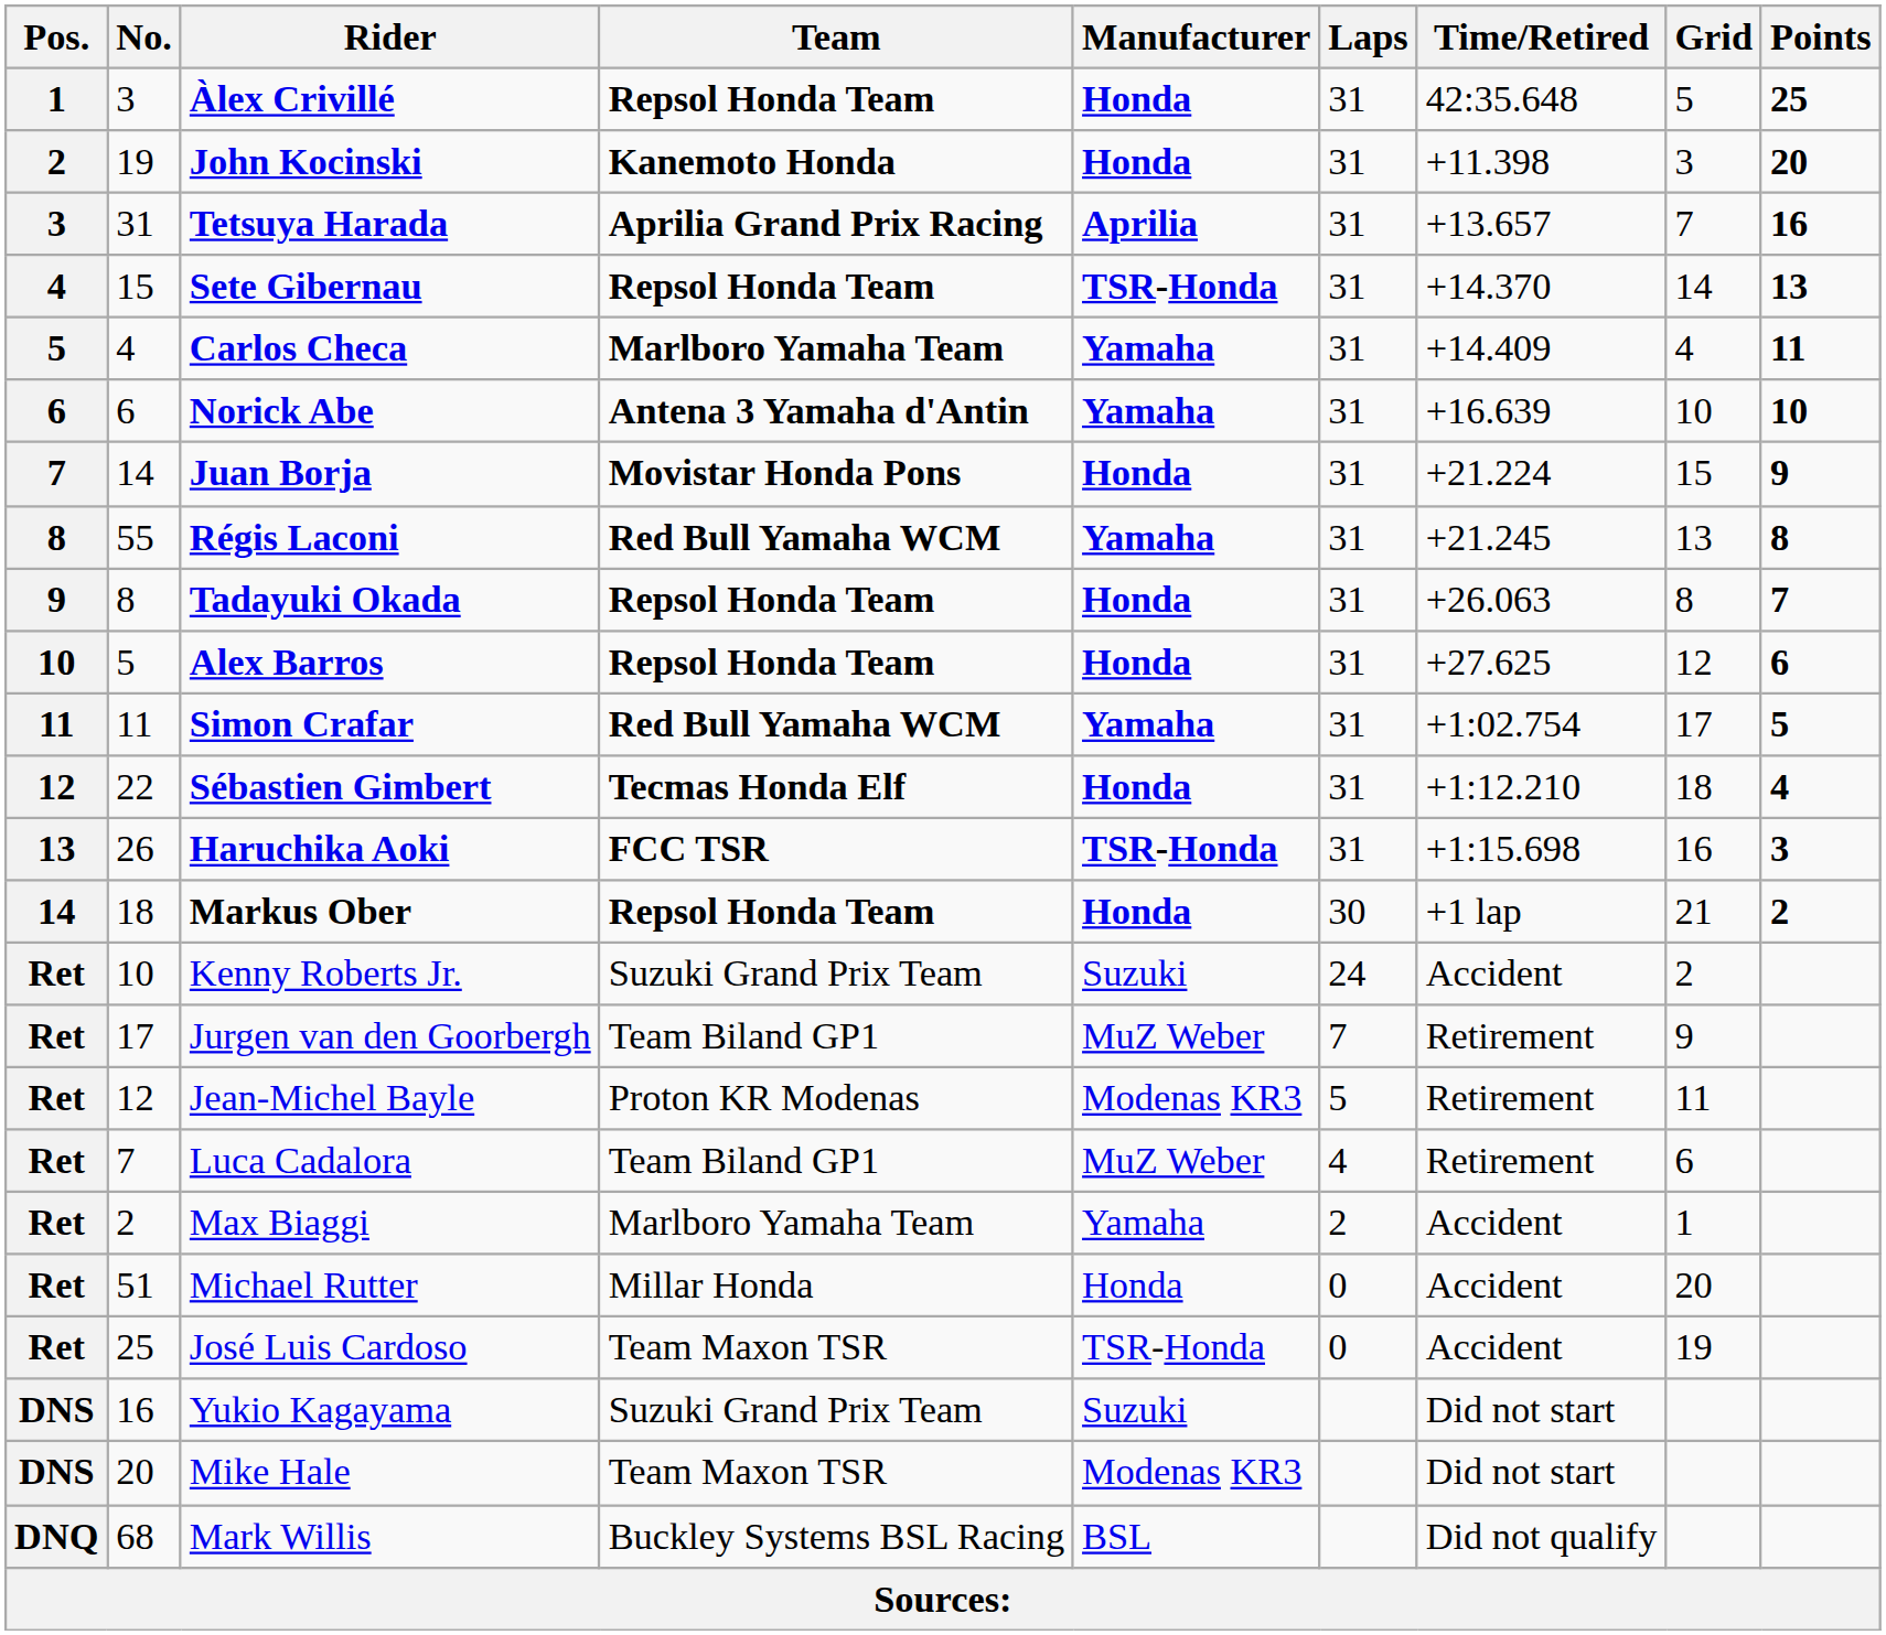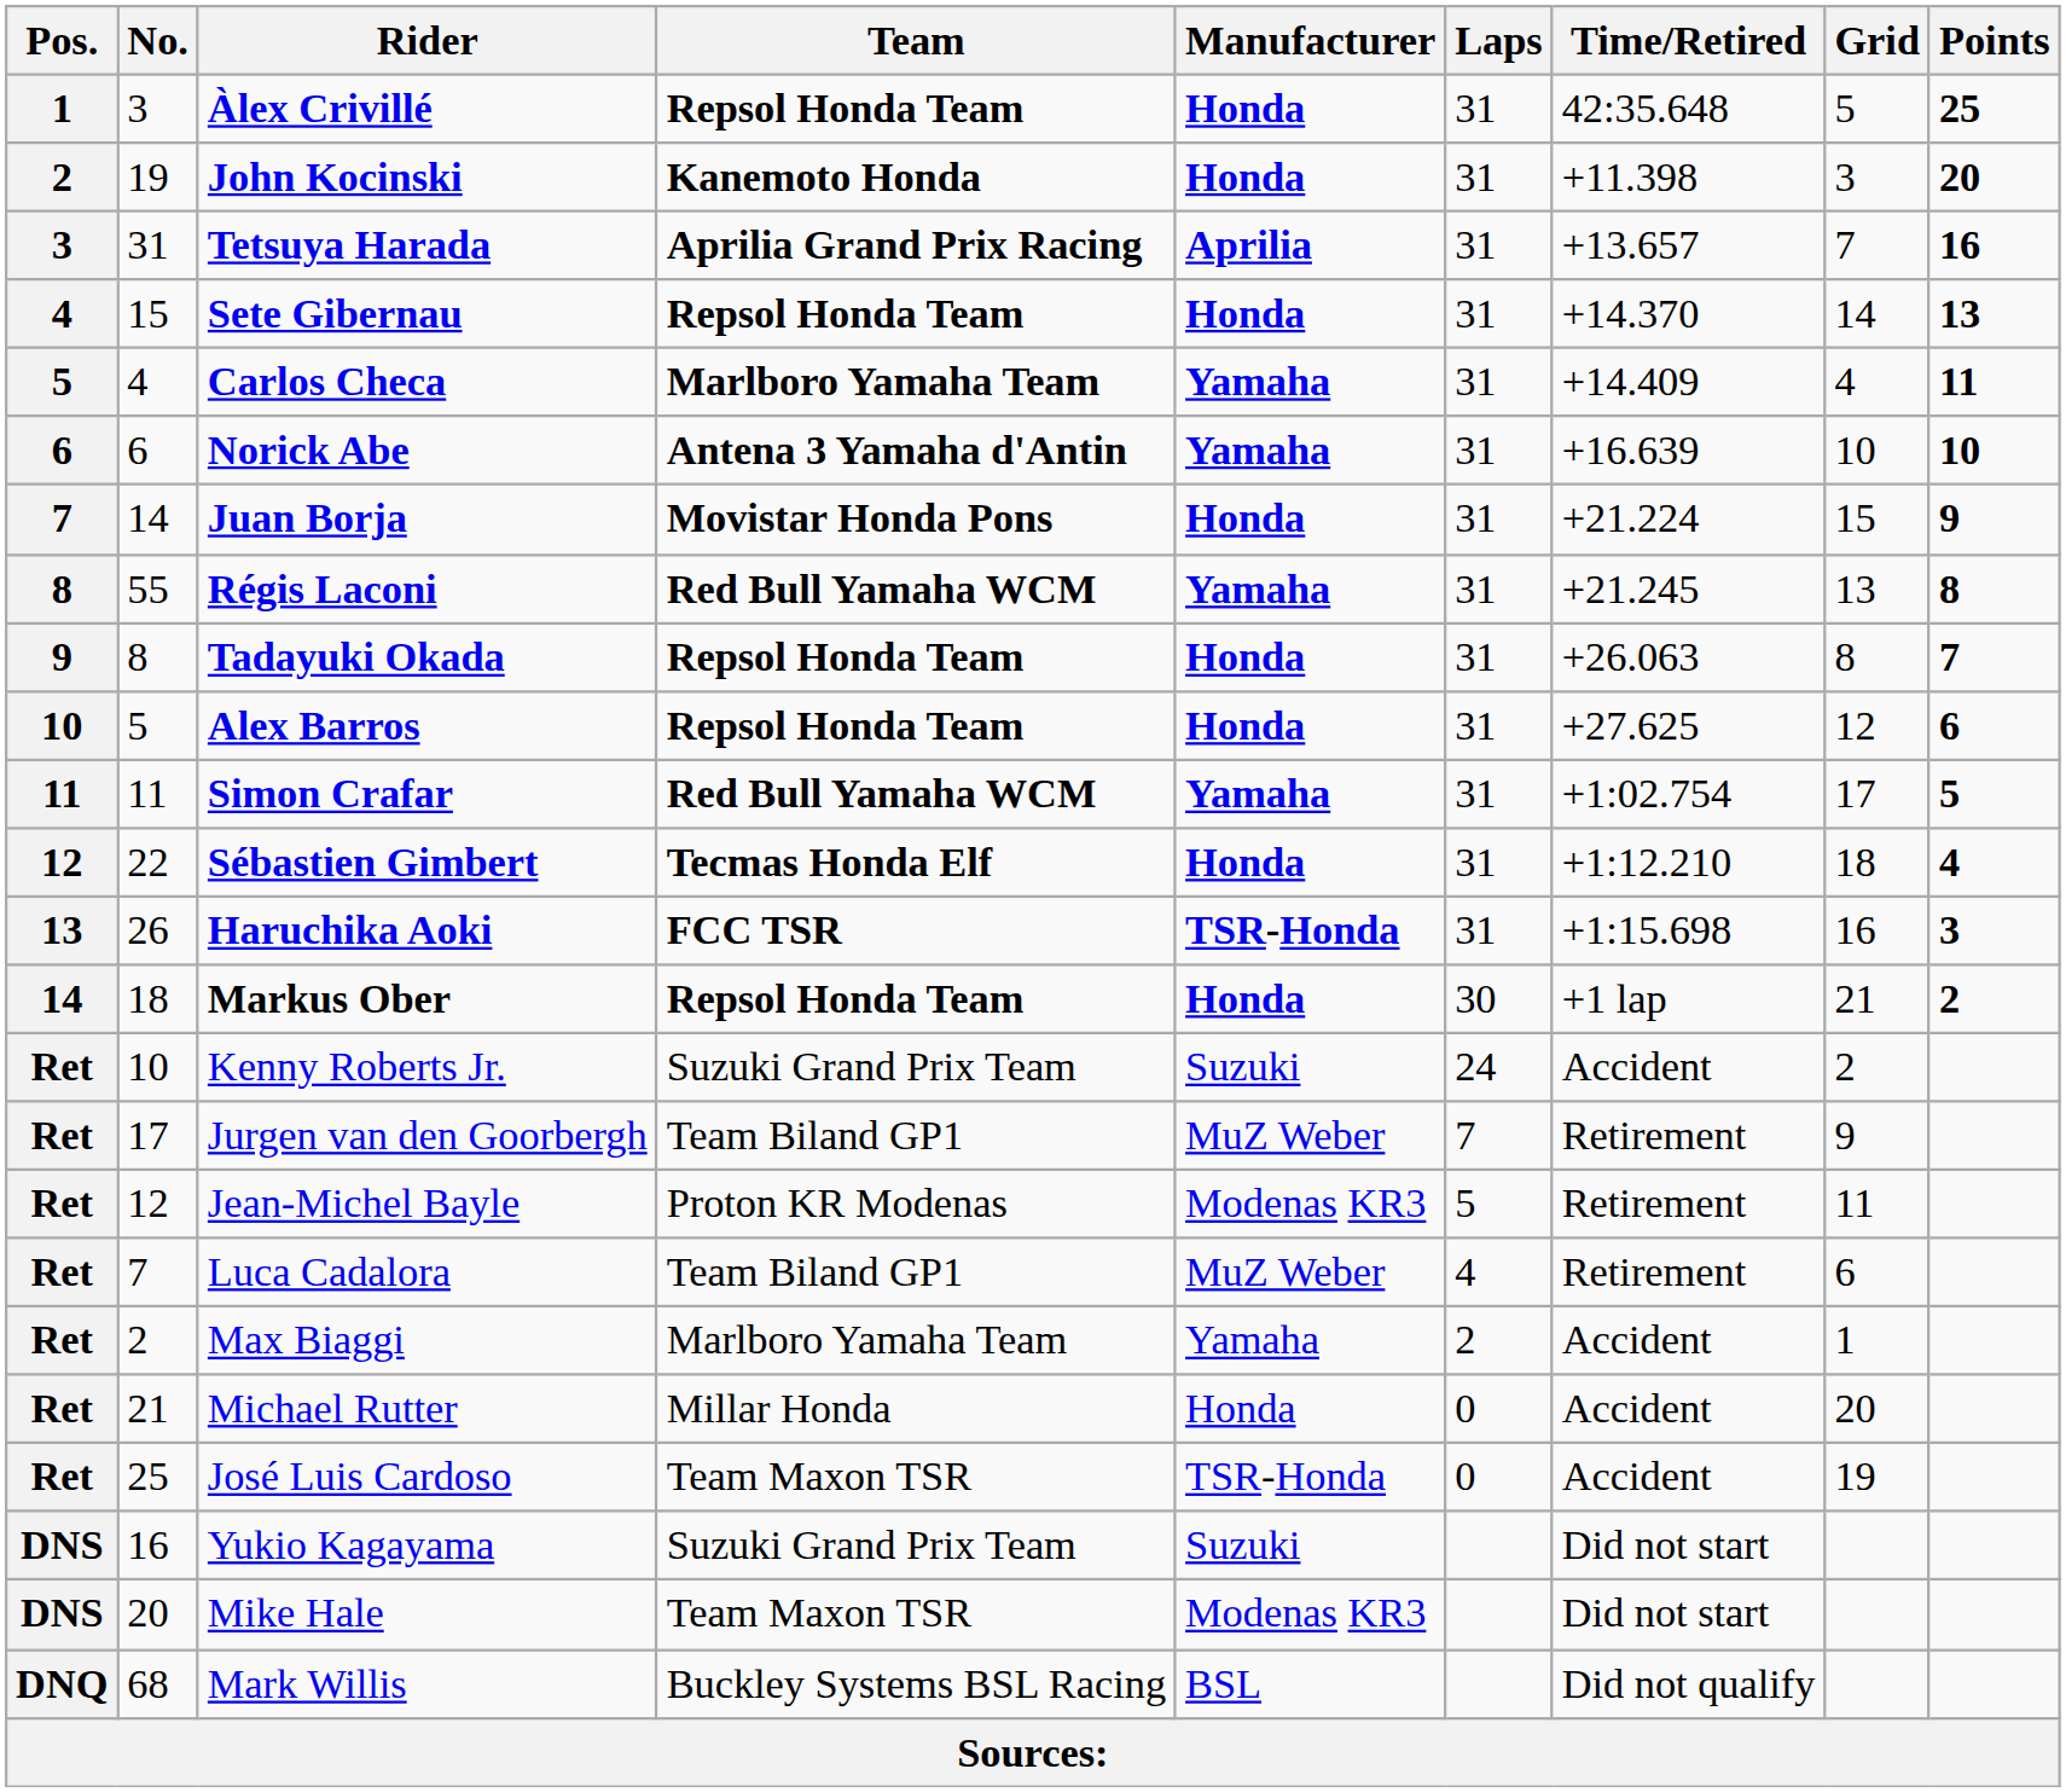 <table class="wikitable" style="font-size: 95%;">
 <tr>
 <th>Pos.</th>
 <th>No.</th>
 <th>Rider</th>
 <th>Team</th>
 <th>Manufacturer</th>
 <th>Laps</th>
 <th>Time/Retired</th>
 <th>Grid</th>
 <th>Points</th>
 </tr>
 <tr>
 <th>1</th>
 <td>3</td>
 <td> <strong><a href='#'>Àlex Crivillé</a></strong></td>
 <td><strong>Repsol Honda Team</strong></td>
 <td><strong><a href='#'>Honda</a></strong></td>
 <td>31</td>
 <td>42:35.648</td>
 <td>5</td>
 <td><strong>25</strong></td>
 </tr>
 <tr>
 <th>2</th>
 <td>19</td>
 <td> <strong><a href='#'>John Kocinski</a></strong></td>
 <td><strong>Kanemoto Honda</strong></td>
 <td><strong><a href='#'>Honda</a></strong></td>
 <td>31</td>
 <td>+11.398</td>
 <td>3</td>
 <td><strong>20</strong></td>
 </tr>
 <tr>
 <th>3</th>
 <td>31</td>
 <td> <strong><a href='#'>Tetsuya Harada</a></strong></td>
 <td><strong>Aprilia Grand Prix Racing</strong></td>
 <td><strong><a href='#'>Aprilia</a></strong></td>
 <td>31</td>
 <td>+13.657</td>
 <td>7</td>
 <td><strong>16</strong></td>
 </tr>
 <tr>
 <th>4</th>
 <td>15</td>
 <td> <strong><a href='#'>Sete Gibernau</a></strong></td>
 <td><strong>Repsol Honda Team</strong></td>
-<td><strong><a href='#'>TSR</a>-<a href='#'>Honda</a></strong></td>
+<td><strong><a href='#'>Honda</a></strong></td>
 <td>31</td>
 <td>+14.370</td>
 <td>14</td>
 <td><strong>13</strong></td>
 </tr>
 <tr>
 <th>5</th>
 <td>4</td>
 <td> <strong><a href='#'>Carlos Checa</a></strong></td>
 <td><strong>Marlboro Yamaha Team</strong></td>
 <td><strong><a href='#'>Yamaha</a></strong></td>
 <td>31</td>
 <td>+14.409</td>
 <td>4</td>
 <td><strong>11</strong></td>
 </tr>
 <tr>
 <th>6</th>
 <td>6</td>
 <td> <strong><a href='#'>Norick Abe</a></strong></td>
 <td><strong>Antena 3 Yamaha d'Antin</strong></td>
 <td><strong><a href='#'>Yamaha</a></strong></td>
 <td>31</td>
 <td>+16.639</td>
 <td>10</td>
 <td><strong>10</strong></td>
 </tr>
 <tr>
 <th>7</th>
 <td>14</td>
 <td> <strong><a href='#'>Juan Borja</a></strong></td>
 <td><strong>Movistar Honda Pons</strong></td>
 <td><strong><a href='#'>Honda</a></strong></td>
 <td>31</td>
 <td>+21.224</td>
 <td>15</td>
 <td><strong>9</strong></td>
 </tr>
 <tr>
 <th>8</th>
 <td>55</td>
 <td> <strong><a href='#'>Régis Laconi</a></strong></td>
 <td><strong>Red Bull Yamaha WCM</strong></td>
 <td><strong><a href='#'>Yamaha</a></strong></td>
 <td>31</td>
 <td>+21.245</td>
 <td>13</td>
 <td><strong>8</strong></td>
 </tr>
 <tr>
 <th>9</th>
 <td>8</td>
 <td> <strong><a href='#'>Tadayuki Okada</a></strong></td>
 <td><strong>Repsol Honda Team</strong></td>
 <td><strong><a href='#'>Honda</a></strong></td>
 <td>31</td>
 <td>+26.063</td>
 <td>8</td>
 <td><strong>7</strong></td>
 </tr>
 <tr>
 <th>10</th>
 <td>5</td>
 <td> <strong><a href='#'>Alex Barros</a></strong></td>
 <td><strong>Repsol Honda Team</strong></td>
 <td><strong><a href='#'>Honda</a></strong></td>
 <td>31</td>
 <td>+27.625</td>
 <td>12</td>
 <td><strong>6</strong></td>
 </tr>
 <tr>
 <th>11</th>
 <td>11</td>
 <td> <strong><a href='#'>Simon Crafar</a></strong></td>
 <td><strong>Red Bull Yamaha WCM</strong></td>
 <td><strong><a href='#'>Yamaha</a></strong></td>
 <td>31</td>
 <td>+1:02.754</td>
 <td>17</td>
 <td><strong>5</strong></td>
 </tr>
 <tr>
 <th>12</th>
 <td>22</td>
 <td> <strong><a href='#'>Sébastien Gimbert</a></strong></td>
 <td><strong>Tecmas Honda Elf</strong></td>
 <td><strong><a href='#'>Honda</a></strong></td>
 <td>31</td>
 <td>+1:12.210</td>
 <td>18</td>
 <td><strong>4</strong></td>
 </tr>
 <tr>
 <th>13</th>
 <td>26</td>
 <td> <strong><a href='#'>Haruchika Aoki</a></strong></td>
 <td><strong>FCC TSR</strong></td>
 <td><strong><a href='#'>TSR</a>-<a href='#'>Honda</a></strong></td>
 <td>31</td>
 <td>+1:15.698</td>
 <td>16</td>
 <td><strong>3</strong></td>
 </tr>
 <tr>
 <th>14</th>
 <td>18</td>
 <td> <strong>Markus Ober</strong></td>
 <td><strong>Repsol Honda Team</strong></td>
 <td><strong><a href='#'>Honda</a></strong></td>
 <td>30</td>
 <td>+1 lap</td>
 <td>21</td>
 <td><strong>2</strong></td>
 </tr>
 <tr>
 <th>Ret</th>
 <td>10</td>
 <td> <a href='#'>Kenny Roberts Jr.</a></td>
 <td>Suzuki Grand Prix Team</td>
 <td><a href='#'>Suzuki</a></td>
 <td>24</td>
 <td>Accident</td>
 <td>2</td>
 <td></td>
 </tr>
 <tr>
 <th>Ret</th>
 <td>17</td>
 <td> <a href='#'>Jurgen van den Goorbergh</a></td>
 <td>Team Biland GP1</td>
 <td><a href='#'>MuZ Weber</a></td>
 <td>7</td>
 <td>Retirement</td>
 <td>9</td>
 <td></td>
 </tr>
 <tr>
 <th>Ret</th>
 <td>12</td>
 <td> <a href='#'>Jean-Michel Bayle</a></td>
 <td>Proton KR Modenas</td>
 <td><a href='#'>Modenas</a> <a href='#'>KR3</a></td>
 <td>5</td>
 <td>Retirement</td>
 <td>11</td>
 <td></td>
 </tr>
 <tr>
 <th>Ret</th>
 <td>7</td>
 <td> <a href='#'>Luca Cadalora</a></td>
 <td>Team Biland GP1</td>
 <td><a href='#'>MuZ Weber</a></td>
 <td>4</td>
 <td>Retirement</td>
 <td>6</td>
 <td></td>
 </tr>
 <tr>
 <th>Ret</th>
 <td>2</td>
 <td> <a href='#'>Max Biaggi</a></td>
 <td>Marlboro Yamaha Team</td>
 <td><a href='#'>Yamaha</a></td>
 <td>2</td>
 <td>Accident</td>
 <td>1</td>
 <td></td>
 </tr>
 <tr>
 <th>Ret</th>
-<td>51</td>
+<td>21</td>
 <td> <a href='#'>Michael Rutter</a></td>
 <td>Millar Honda</td>
 <td><a href='#'>Honda</a></td>
 <td>0</td>
 <td>Accident</td>
 <td>20</td>
 <td></td>
 </tr>
 <tr>
 <th>Ret</th>
 <td>25</td>
 <td> <a href='#'>José Luis Cardoso</a></td>
 <td>Team Maxon TSR</td>
 <td><a href='#'>TSR</a>-<a href='#'>Honda</a></td>
 <td>0</td>
 <td>Accident</td>
 <td>19</td>
 <td></td>
 </tr>
 <tr>
 <th>DNS</th>
 <td>16</td>
 <td> <a href='#'>Yukio Kagayama</a></td>
 <td>Suzuki Grand Prix Team</td>
 <td><a href='#'>Suzuki</a></td>
 <td></td>
 <td>Did not start</td>
 <td></td>
 <td></td>
 </tr>
 <tr>
 <th>DNS</th>
 <td>20</td>
 <td> <a href='#'>Mike Hale</a></td>
 <td>Team Maxon TSR</td>
 <td><a href='#'>Modenas</a> <a href='#'>KR3</a></td>
 <td></td>
 <td>Did not start</td>
 <td></td>
 <td></td>
 </tr>
 <tr>
 <th>DNQ</th>
 <td>68</td>
 <td> <a href='#'>Mark Willis</a></td>
 <td>Buckley Systems BSL Racing</td>
 <td><a href='#'>BSL</a></td>
 <td></td>
 <td>Did not qualify</td>
 <td></td>
 <td></td>
 </tr>
 <tr>
 <th colspan=9>Sources: </th>
 </tr>
 </table>
